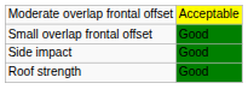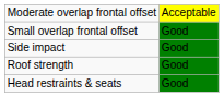 <table class="wikitable">
 <tr>
 <td>Moderate overlap frontal offset</td>
 <td style="background: yellow">Acceptable</td>
 </tr>
 <tr>
 <td>Small overlap frontal offset</td>
 <td style="background: green">Good</td>
 </tr>
 <tr>
 <td>Side impact</td>
 <td style="background: green">Good</td>
 </tr>
 <tr>
 <td>Roof strength</td>
 <td style="background: green">Good</td>
 </tr>
+<tr>
+<td>Head restraints & seats</td>
+<td style="background: green">Good</td>
+</tr>
 </table>
